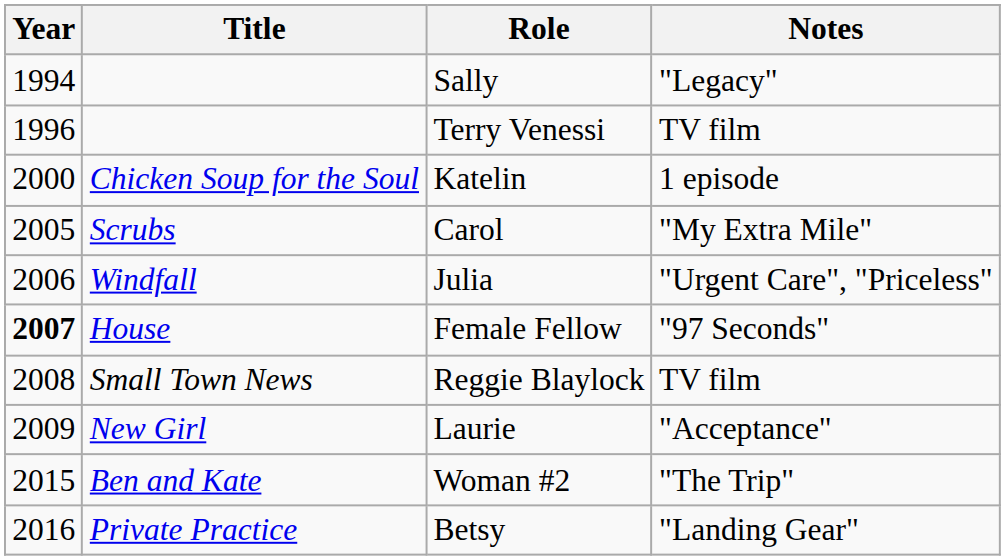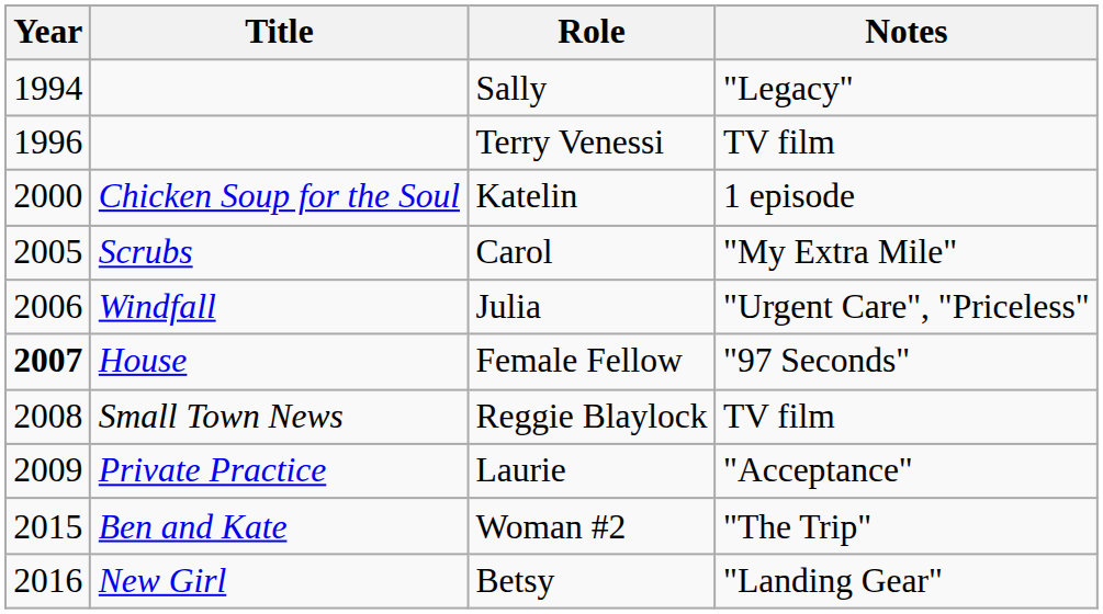 <table class="wikitable sortable">
 <tr>
 <th>Year</th>
 <th>Title</th>
 <th>Role</th>
 <th class="unsortable">Notes</th>
 </tr>
 <tr>
 <td>1994</td>
 <td><em></em></td>
 <td>Sally</td>
 <td>"Legacy"</td>
 </tr>
 <tr>
 <td>1996</td>
 <td><em></em></td>
 <td>Terry Venessi</td>
 <td>TV film</td>
 </tr>
 <tr>
 <td>2000</td>
 <td><em><a href='#'>Chicken Soup for the Soul</a></em></td>
 <td>Katelin</td>
 <td>1 episode</td>
 </tr>
 <tr>
 <td>2005</td>
 <td><em><a href='#'>Scrubs</a></em></td>
 <td>Carol</td>
 <td>"My Extra Mile"</td>
 </tr>
 <tr>
 <td>2006</td>
 <td><em><a href='#'>Windfall</a></em></td>
 <td>Julia</td>
 <td>"Urgent Care", "Priceless"</td>
 </tr>
 <tr>
 <td><strong>2007</strong></td>
 <td><em><a href='#'>House</a></em></td>
 <td>Female Fellow</td>
 <td>"97 Seconds"</td>
 </tr>
 <tr>
 <td>2008</td>
 <td><em>Small Town News</em></td>
 <td>Reggie Blaylock</td>
 <td>TV film</td>
 </tr>
 <tr>
 <td>2009</td>
-<td><em><a href='#'>New Girl</a></em></td>
+<td><em><a href='#'>Private Practice</a></em></td>
 <td>Laurie</td>
 <td>"Acceptance"</td>
 </tr>
 <tr>
 <td>2015</td>
 <td><em><a href='#'>Ben and Kate</a></em></td>
 <td>Woman #2</td>
 <td>"The Trip"</td>
 </tr>
 <tr>
 <td>2016</td>
-<td><em><a href='#'>Private Practice</a></em></td>
+<td><em><a href='#'>New Girl</a></em></td>
 <td>Betsy</td>
 <td>"Landing Gear"</td>
 </tr>
 </table>
